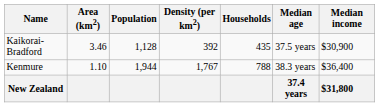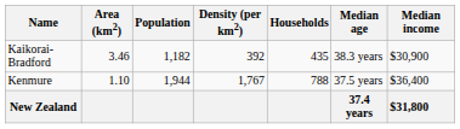 <table class="wikitable">
 <tr>
 <th>Name</th>
 <th>Area (km<sup>2</sup>)</th>
 <th>Population</th>
 <th>Density (per km<sup>2</sup>)</th>
 <th>Households</th>
 <th>Median age</th>
 <th>Median income</th>
 </tr>
 <tr>
 <td>Kaikorai-Bradford</td>
 <td style="text-align:right;">3.46</td>
-<td style="text-align:right;">1,128</td>
+<td style="text-align:right;">1,182</td>
 <td style="text-align:right;">392</td>
 <td style="text-align:right;">435</td>
-<td>37.5 years</td>
+<td>38.3 years</td>
 <td>$30,900</td>
 </tr>
 <tr>
 <td>Kenmure</td>
 <td style="text-align:right;">1.10</td>
 <td style="text-align:right;">1,944</td>
 <td style="text-align:right;">1,767</td>
 <td style="text-align:right;">788</td>
-<td>38.3 years</td>
+<td>37.5 years</td>
 <td>$36,400</td>
 </tr>
 <tr>
 <th>New Zealand</th>
 <th></th>
 <th></th>
 <th></th>
 <th></th>
 <th>37.4 years</th>
 <th style="text-align:left;">$31,800</th>
 </tr>
 </table>
